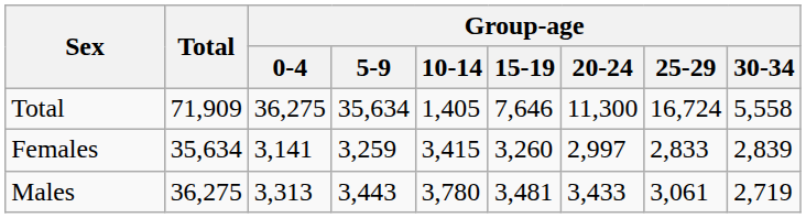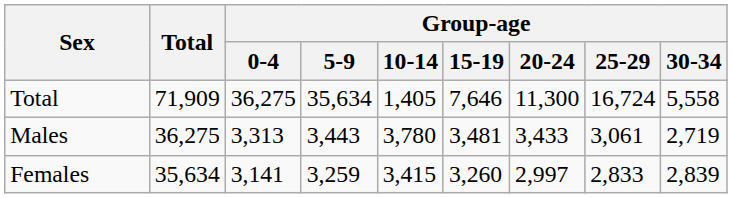 <table class="wikitable">
 <tr>
 <th rowspan=2 width="20%">Sex</th>
 <th rowspan=2>Total</th>
 <th colspan=7>Group-age</th>
 </tr>
 <tr>
 <th>0-4</th>
 <th>5-9</th>
 <th>10-14</th>
 <th>15-19</th>
 <th>20-24</th>
 <th>25-29</th>
 <th>30-34</th>
 </tr>
 <tr>
 <td>Total</td>
 <td>71,909</td>
 <td>36,275</td>
 <td>35,634</td>
 <td>1,405</td>
 <td>7,646</td>
 <td>11,300</td>
 <td>16,724</td>
 <td>5,558</td>
 </tr>
 <tr>
+<td>Males</td>
+<td>36,275</td>
+<td>3,313</td>
+<td>3,443</td>
+<td>3,780</td>
+<td>3,481</td>
+<td>3,433</td>
+<td>3,061</td>
+<td>2,719</td>
+</tr>
+<tr>
 <td>Females</td>
 <td>35,634</td>
 <td>3,141</td>
 <td>3,259</td>
 <td>3,415</td>
 <td>3,260</td>
 <td>2,997</td>
 <td>2,833</td>
 <td>2,839</td>
 </tr>
-<tr>
-<td>Males</td>
-<td>36,275</td>
-<td>3,313</td>
-<td>3,443</td>
-<td>3,780</td>
-<td>3,481</td>
-<td>3,433</td>
-<td>3,061</td>
-<td>2,719</td>
-</tr>
 </table>
